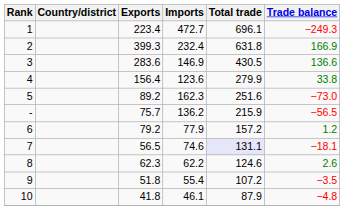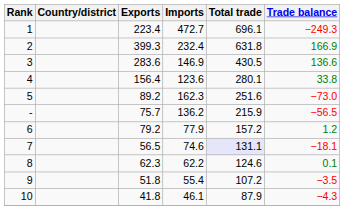 <table class="wikitable sortable" style="text-align: right">
 <tr>
 <th data-sort-type="number">Rank</th>
 <th>Country/district</th>
 <th>Exports</th>
 <th>Imports</th>
 <th>Total trade</th>
 <th><a href='#'>Trade balance</a></th>
 </tr>
 <tr>
 <td>1</td>
 <td align="left"><strong></strong></td>
 <td>223.4</td>
 <td>472.7</td>
 <td>696.1</td>
 <td style="color:red;">−249.3</td>
 </tr>
 <tr>
 <td>2</td>
 <td align="left"><strong></strong></td>
 <td>399.3</td>
 <td>232.4</td>
 <td>631.8</td>
 <td style="color:green;">166.9</td>
 </tr>
 <tr>
 <td>3</td>
 <td align=left><strong></strong></td>
 <td>283.6</td>
 <td>146.9</td>
 <td>430.5</td>
 <td style="color:green;">136.6</td>
 </tr>
 <tr>
 <td>4</td>
 <td align=left><strong></strong></td>
 <td>156.4</td>
 <td>123.6</td>
-<td>279.9</td>
+<td>280.1</td>
 <td style="color:green;">33.8</td>
 </tr>
 <tr>
 <td>5</td>
 <td align=left><strong></strong></td>
 <td>89.2</td>
 <td>162.3</td>
 <td>251.6</td>
 <td style="color:red;">−73.0</td>
 </tr>
 <tr>
 <td>-</td>
 <td align=left><strong></strong></td>
 <td>75.7</td>
 <td>136.2</td>
 <td>215.9</td>
 <td style="color:red;">−56.5</td>
 </tr>
 <tr>
 <td>6</td>
 <td align=left><strong></strong></td>
 <td>79.2</td>
 <td>77.9</td>
 <td>157.2</td>
 <td style="color:green;">1.2</td>
 </tr>
 <tr>
 <td>7</td>
 <td align=left><strong></strong></td>
 <td>56.5</td>
 <td>74.6</td>
 <td style="background: lavender;">131.1</td>
 <td style="color:red;">−18.1</td>
 </tr>
 <tr>
 <td>8</td>
 <td align=left><strong></strong></td>
 <td>62.3</td>
 <td>62.2</td>
 <td>124.6</td>
-<td style="color:green;">2.6</td>
+<td style="color:green;">0.1</td>
 </tr>
 <tr>
 <td>9</td>
 <td align=left><strong></strong></td>
 <td>51.8</td>
 <td>55.4</td>
 <td>107.2</td>
 <td style="color:red;">−3.5</td>
 </tr>
 <tr>
 <td>10</td>
 <td align=left><strong></strong></td>
 <td>41.8</td>
 <td>46.1</td>
 <td>87.9</td>
-<td style="color:red;">−4.8</td>
+<td style="color:red;">−4.3</td>
 </tr>
 <tr>
 </tr>
 </table>
